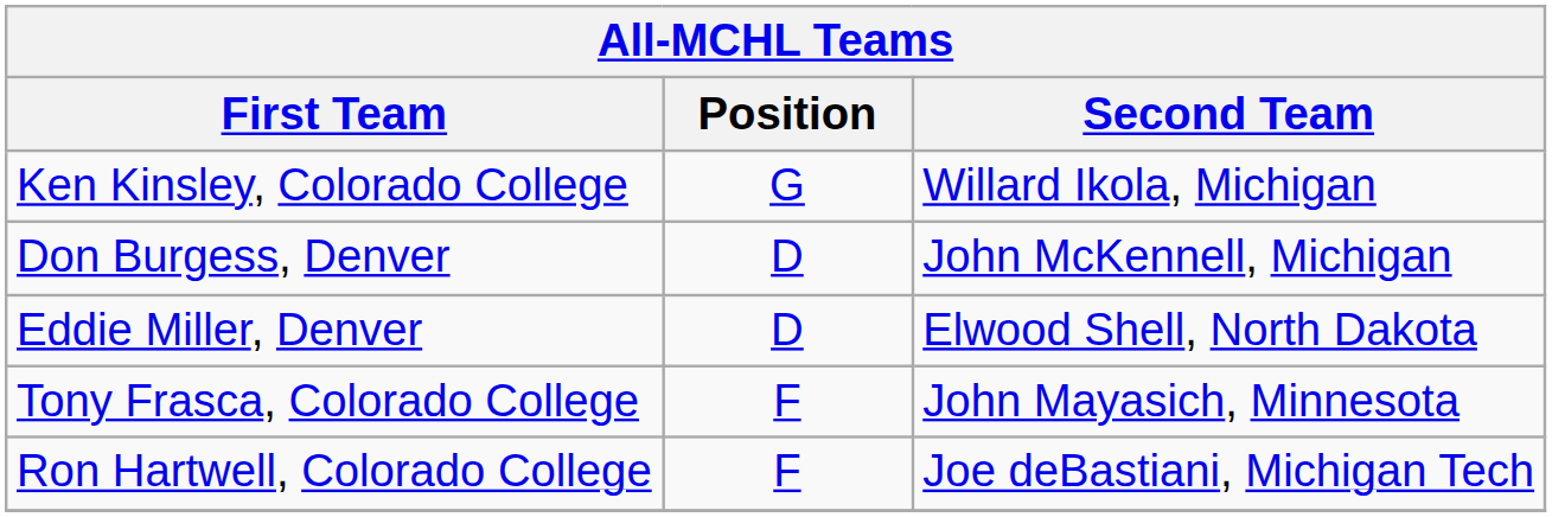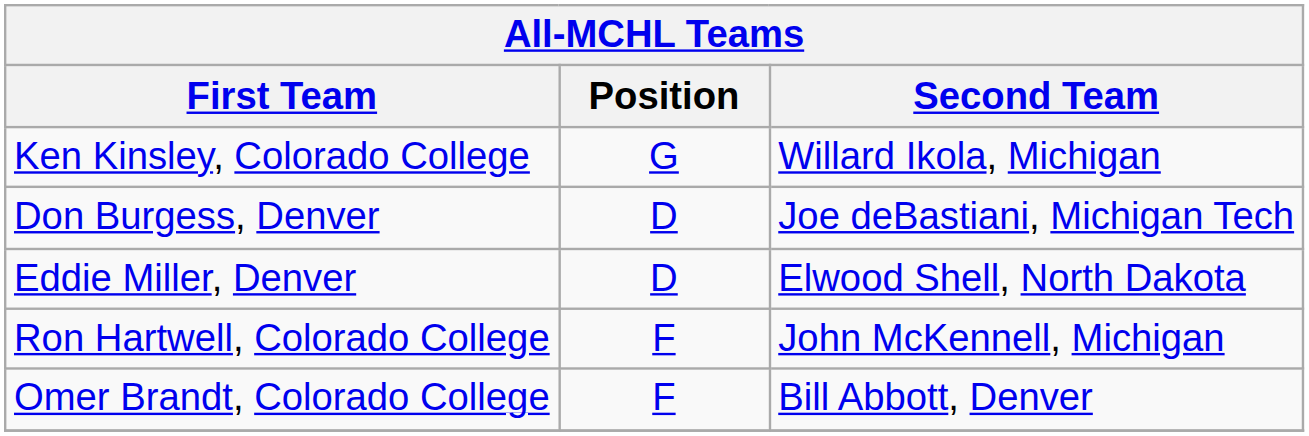 <table class="wikitable">
 <tr>
 <th colspan=3><a href='#'>All-MCHL Teams</a></th>
 </tr>
 <tr>
 <th><a href='#'>First Team</a></th>
 <th>  Position  </th>
 <th><a href='#'>Second Team</a></th>
 </tr>
 <tr>
 <td><a href='#'>Ken Kinsley</a>, <a href='#'>Colorado College</a></td>
 <td align=center><a href='#'>G</a></td>
 <td><a href='#'>Willard Ikola</a>, <a href='#'>Michigan</a></td>
 </tr>
 <tr>
 <td><a href='#'>Don Burgess</a>, <a href='#'>Denver</a></td>
 <td align=center><a href='#'>D</a></td>
-<td><a href='#'>John McKennell</a>, <a href='#'>Michigan</a></td>
+<td><a href='#'>Joe deBastiani</a>, <a href='#'>Michigan Tech</a></td>
 </tr>
 <tr>
 <td><a href='#'>Eddie Miller</a>, <a href='#'>Denver</a></td>
 <td align=center><a href='#'>D</a></td>
 <td><a href='#'>Elwood Shell</a>, <a href='#'>North Dakota</a></td>
 </tr>
 <tr>
-<td><a href='#'>Tony Frasca</a>, <a href='#'>Colorado College</a></td>
+<td><a href='#'>Ron Hartwell</a>, <a href='#'>Colorado College</a></td>
 <td align=center><a href='#'>F</a></td>
-<td><a href='#'>John Mayasich</a>, <a href='#'>Minnesota</a></td>
+<td><a href='#'>John McKennell</a>, <a href='#'>Michigan</a></td>
 </tr>
 <tr>
-<td><a href='#'>Ron Hartwell</a>, <a href='#'>Colorado College</a></td>
+<td><a href='#'>Omer Brandt</a>, <a href='#'>Colorado College</a></td>
 <td align=center><a href='#'>F</a></td>
-<td><a href='#'>Joe deBastiani</a>, <a href='#'>Michigan Tech</a></td>
+<td><a href='#'>Bill Abbott</a>, <a href='#'>Denver</a></td>
 </tr>
 <tr>
 </tr>
 </table>
